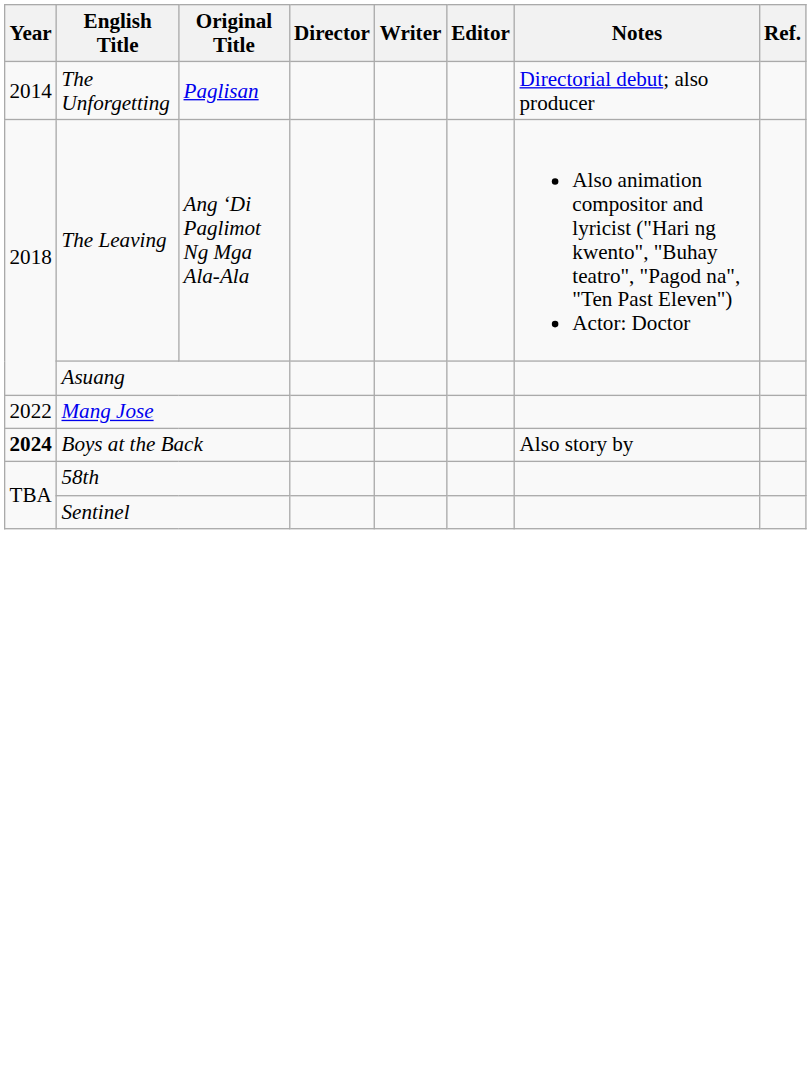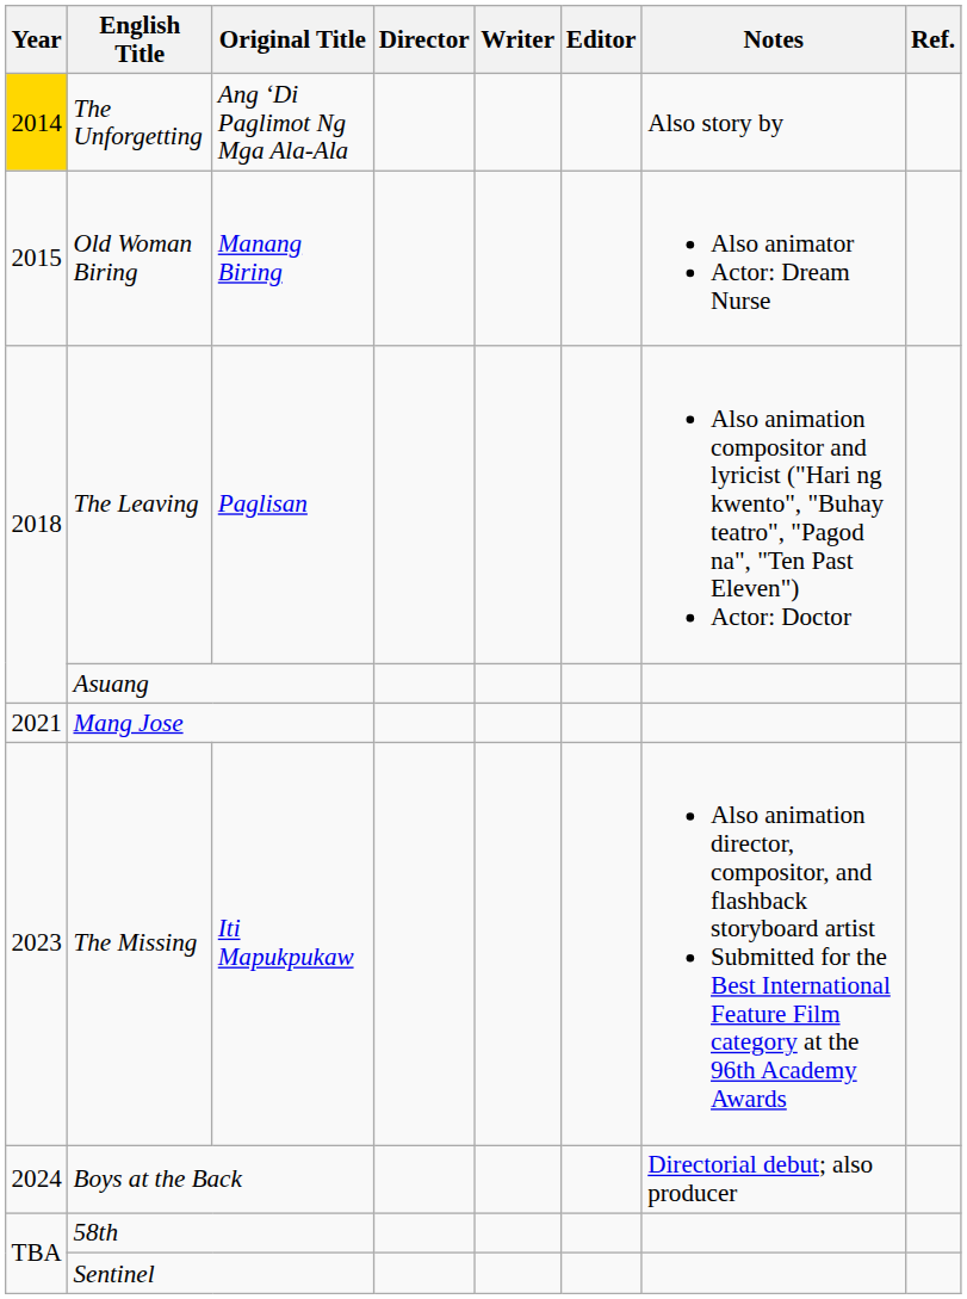 <table class="wikitable">
 <tr>
 <th>Year</th>
 <th>English Title</th>
 <th>Original Title</th>
 <th>Director</th>
 <th>Writer</th>
 <th>Editor</th>
 <th>Notes</th>
 <th>Ref.</th>
 </tr>
 <tr>
-<td>2014</td>
+<td style="background: gold;">2014</td>
 <td><em>The Unforgetting</em></td>
-<td><em><a href='#'>Paglisan</a></em></td>
+<td><em>Ang ‘Di Paglimot Ng Mga Ala-Ala</em></td>
 <td></td>
 <td></td>
 <td></td>
-<td><a href='#'>Directorial debut</a>; also producer</td>
+<td>Also story by</td>
+<td></td>
+</tr>
+<tr>
+<td>2015</td>
+<td><em>Old Woman Biring</em></td>
+<td><em><a href='#'>Manang Biring</a></em></td>
+<td></td>
+<td></td>
+<td></td>
+<td><br><ul><li>Also animator</li><li>Actor: Dream Nurse</li></ul></td>
 <td></td>
 </tr>
 <tr>
 <td rowspan="2">2018</td>
 <td><em>The Leaving</em></td>
-<td><em>Ang ‘Di Paglimot Ng Mga Ala-Ala</em></td>
+<td><em><a href='#'>Paglisan</a></em></td>
 <td></td>
 <td></td>
 <td></td>
 <td><br><ul><li>Also animation compositor and lyricist ("Hari ng kwento", "Buhay teatro", "Pagod na", "Ten Past Eleven")</li><li>Actor: Doctor</li></ul></td>
 <td></td>
 </tr>
 <tr>
 <td colspan="2"><em>Asuang</em></td>
 <td></td>
 <td></td>
 <td></td>
 <td></td>
 <td></td>
 </tr>
 <tr>
-<td>2022</td>
+<td>2021</td>
 <td colspan="2"><em><a href='#'>Mang Jose</a></em></td>
 <td></td>
 <td></td>
 <td></td>
 <td></td>
 <td></td>
 </tr>
 <tr>
-<td><strong>2024</strong></td>
+<td>2023</td>
+<td><em>The Missing</em></td>
+<td><em><a href='#'>Iti Mapukpukaw</a></em></td>
+<td></td>
+<td></td>
+<td></td>
+<td><br><ul><li>Also animation director, compositor, and flashback storyboard artist</li><li>Submitted for the <a href='#'>Best International Feature Film category</a> at the <a href='#'>96th Academy Awards</a></li></ul></td>
+<td></td>
+</tr>
+<tr>
+<td>2024</td>
 <td colspan="2"><em>Boys at the Back</em></td>
 <td></td>
 <td></td>
 <td></td>
-<td>Also story by</td>
+<td><a href='#'>Directorial debut</a>; also producer</td>
 <td></td>
 </tr>
 <tr>
 <td rowspan="2">TBA</td>
 <td colspan="2"><em>58th</em></td>
 <td></td>
 <td></td>
 <td></td>
 <td></td>
 <td></td>
 </tr>
 <tr>
 <td colspan="2"><em>Sentinel</em></td>
 <td></td>
 <td></td>
 <td></td>
 <td></td>
 <td></td>
 </tr>
 </table>
